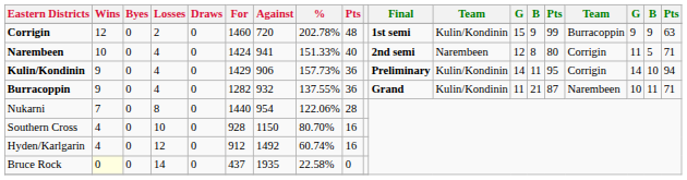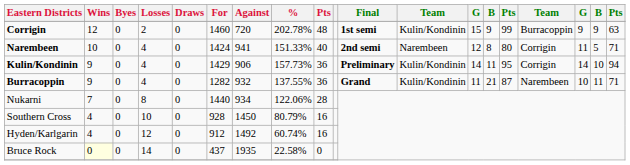 <table style="font-size: 85%; text-align: left;" class="wikitable">
 <tr>
 <th style="color:crimson">Eastern Districts</th>
 <th style="color:crimson">Wins</th>
 <th style="color:crimson">Byes</th>
 <th style="color:crimson">Losses</th>
 <th style="color:crimson">Draws</th>
 <th style="color:crimson">For</th>
 <th style="color:crimson">Against</th>
 <th style="color:crimson">%</th>
 <th style="color:crimson">Pts</th>
 <th></th>
 <th style="color:green">Final</th>
 <th style="color:green">Team</th>
 <th style="color:green">G</th>
 <th style="color:green">B</th>
 <th style="color:green">Pts</th>
 <th style="color:green">Team</th>
 <th style="color:green">G</th>
 <th style="color:green">B</th>
 <th style="color:green">Pts</th>
 </tr>
 <tr>
 </tr>
 <tr>
 </tr>
 <tr>
 <td><strong>	Corrigin	</strong></td>
 <td>12</td>
 <td>0</td>
 <td>2</td>
 <td>0</td>
 <td>1460</td>
 <td>720</td>
 <td>202.78%</td>
 <td>48</td>
 <td></td>
 <td><strong>1st semi</strong></td>
 <td>Kulin/Kondinin</td>
 <td>15</td>
 <td>9</td>
 <td>99</td>
 <td>Burracoppin</td>
 <td>9</td>
 <td>9</td>
 <td>63</td>
 </tr>
 <tr>
 <td><strong>	Narembeen	</strong></td>
 <td>10</td>
 <td>0</td>
 <td>4</td>
 <td>0</td>
 <td>1424</td>
 <td>941</td>
 <td>151.33%</td>
 <td>40</td>
 <td></td>
 <td><strong>2nd semi</strong></td>
 <td>Narembeen</td>
 <td>12</td>
 <td>8</td>
 <td>80</td>
 <td>Corrigin</td>
 <td>11</td>
 <td>5</td>
 <td>71</td>
 </tr>
 <tr>
 <td><strong>	Kulin/Kondinin	</strong></td>
 <td>9</td>
 <td>0</td>
 <td>4</td>
 <td>0</td>
 <td>1429</td>
 <td>906</td>
 <td>157.73%</td>
 <td>36</td>
 <td></td>
 <td><strong>Preliminary</strong></td>
 <td>Kulin/Kondinin</td>
 <td>14</td>
 <td>11</td>
 <td>95</td>
 <td>Corrigin</td>
 <td>14</td>
 <td>10</td>
 <td>94</td>
 </tr>
 <tr>
 <td><strong>	Burracoppin	</strong></td>
 <td>9</td>
 <td>0</td>
 <td>4</td>
 <td>0</td>
 <td>1282</td>
 <td>932</td>
 <td>137.55%</td>
 <td>36</td>
 <td></td>
 <td><strong>Grand</strong></td>
 <td>Kulin/Kondinin</td>
 <td>11</td>
 <td>21</td>
 <td>87</td>
 <td>Narembeen</td>
 <td>10</td>
 <td>11</td>
 <td>71</td>
 </tr>
 <tr>
 <td>Nukarni</td>
 <td>7</td>
 <td>0</td>
 <td>8</td>
 <td>0</td>
 <td>1440</td>
-<td>954</td>
+<td>934</td>
 <td>122.06%</td>
 <td>28</td>
 <td></td>
 </tr>
 <tr>
 <td>Southern Cross</td>
 <td>4</td>
 <td>0</td>
 <td>10</td>
 <td>0</td>
 <td>928</td>
-<td>1150</td>
-<td>80.70%</td>
+<td>1450</td>
+<td>80.79%</td>
 <td>16</td>
 <td></td>
 </tr>
 <tr>
 <td>Hyden/Karlgarin</td>
 <td>4</td>
 <td>0</td>
 <td>12</td>
 <td>0</td>
 <td>912</td>
 <td>1492</td>
 <td>60.74%</td>
 <td>16</td>
 <td></td>
 </tr>
 <tr>
 <td>Bruce Rock</td>
 <td style="background: lightyellow;">0</td>
 <td>0</td>
 <td>14</td>
 <td>0</td>
 <td>437</td>
 <td>1935</td>
 <td>22.58%</td>
 <td>0</td>
 <td></td>
 </tr>
 <tr>
 </tr>
 </table>
